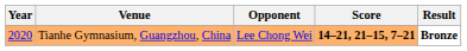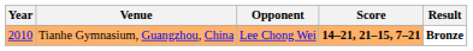 <table class="sortable wikitable" style="font-size: 90%;">
 <tr>
 <th>Year</th>
 <th>Venue</th>
 <th>Opponent</th>
 <th>Score</th>
 <th>Result</th>
 </tr>
 <tr style="background:#FFB069">
-<td align="center"><a href='#'>2020</a></td>
+<td align="center"><a href='#'>2010</a></td>
 <td align="left">Tianhe Gymnasium, <a href='#'>Guangzhou</a>, <a href='#'>China</a></td>
 <td align="left"> <a href='#'>Lee Chong Wei</a></td>
 <td align="left"><strong>14–21, 21–15, 7–21</strong></td>
 <td style="text-align:left; background:white"> <strong>Bronze</strong></td>
 </tr>
 </table>
